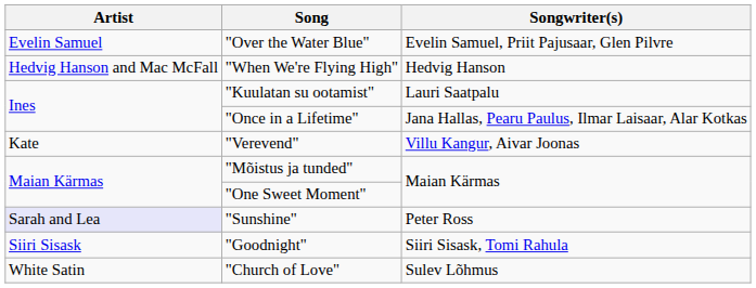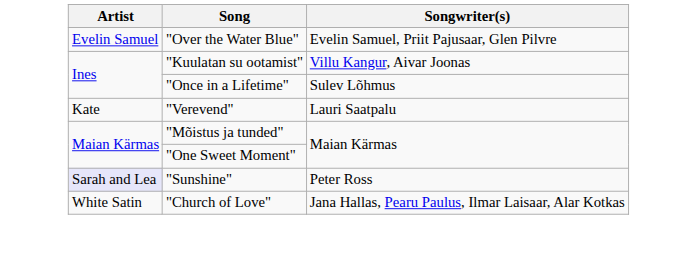 <table class="wikitable" style="margin: 1em auto 1em auto;">
 <tr>
 <th>Artist</th>
 <th>Song</th>
 <th>Songwriter(s)</th>
 </tr>
 <tr>
 <td><a href='#'>Evelin Samuel</a></td>
 <td>"Over the Water Blue"</td>
 <td>Evelin Samuel, Priit Pajusaar, Glen Pilvre</td>
 </tr>
 <tr>
-<td><a href='#'>Hedvig Hanson</a> and Mac McFall</td>
-<td>"When We're Flying High"</td>
-<td>Hedvig Hanson</td>
-</tr>
-<tr>
 <td rowspan="2"><a href='#'>Ines</a></td>
 <td>"Kuulatan su ootamist"</td>
-<td>Lauri Saatpalu</td>
+<td><a href='#'>Villu Kangur</a>, Aivar Joonas</td>
 </tr>
 <tr>
 <td>"Once in a Lifetime"</td>
-<td>Jana Hallas, <a href='#'>Pearu Paulus</a>, Ilmar Laisaar, Alar Kotkas</td>
+<td>Sulev Lõhmus</td>
 </tr>
 <tr>
 <td>Kate</td>
 <td>"Verevend"</td>
-<td><a href='#'>Villu Kangur</a>, Aivar Joonas</td>
+<td>Lauri Saatpalu</td>
 </tr>
 <tr>
 <td rowspan="2"><a href='#'>Maian Kärmas</a></td>
 <td>"Mõistus ja tunded"</td>
 <td rowspan="2">Maian Kärmas</td>
 </tr>
 <tr>
 <td>"One Sweet Moment"</td>
 </tr>
 <tr>
 <td style="background: lavender;">Sarah and Lea</td>
 <td>"Sunshine"</td>
 <td>Peter Ross</td>
 </tr>
 <tr>
-<td><a href='#'>Siiri Sisask</a></td>
-<td>"Goodnight"</td>
-<td>Siiri Sisask, <a href='#'>Tomi Rahula</a></td>
-</tr>
-<tr>
 <td>White Satin</td>
 <td>"Church of Love"</td>
-<td>Sulev Lõhmus</td>
+<td>Jana Hallas, <a href='#'>Pearu Paulus</a>, Ilmar Laisaar, Alar Kotkas</td>
 </tr>
 </table>
